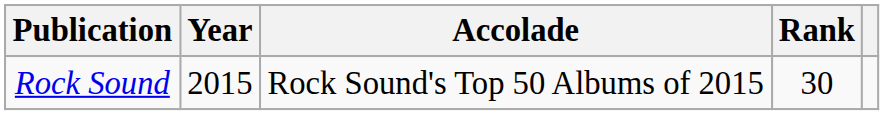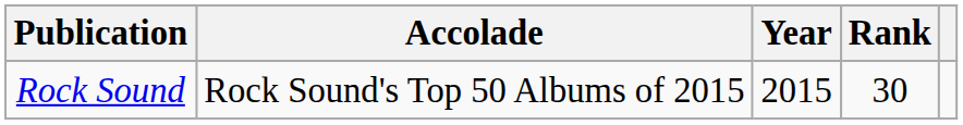 <table class="wikitable plainrowheaders" style="text-align:center">
 <tr>
 <th>Publication</th>
+<th>Accolade</th>
 <th>Year</th>
-<th>Accolade</th>
 <th>Rank</th>
 <th class="unsortable"></th>
 </tr>
 <tr>
 <td><em><a href='#'>Rock Sound</a></em></td>
+<td>Rock Sound's Top 50 Albums of 2015</td>
 <td>2015</td>
-<td>Rock Sound's Top 50 Albums of 2015</td>
 <td>30</td>
 <td></td>
 </tr>
 </table>
